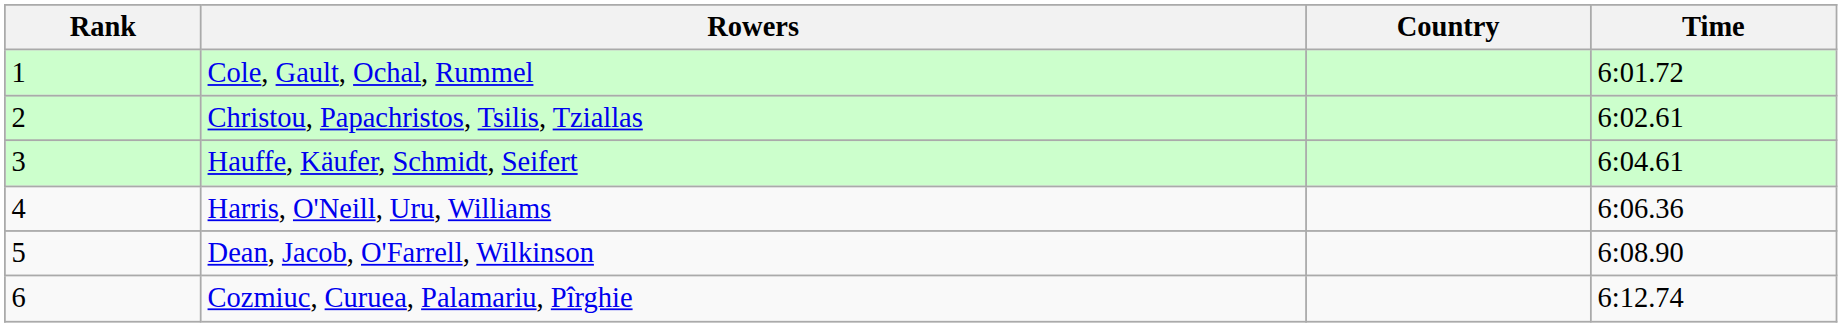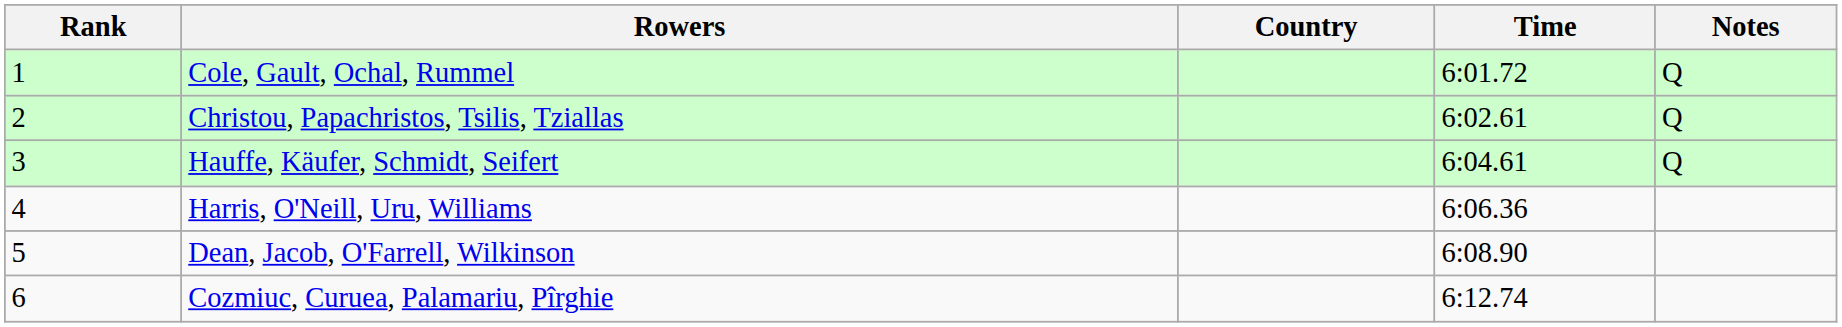 <table class="wikitable sortable" width=65%>
 <tr>
 <th>Rank</th>
 <th>Rowers</th>
 <th>Country</th>
 <th>Time</th>
+<th>Notes</th>
 </tr>
 <tr bgcolor=ccffcc>
 <td>1</td>
 <td><a href='#'>Cole</a>, <a href='#'>Gault</a>, <a href='#'>Ochal</a>, <a href='#'>Rummel</a></td>
 <td></td>
 <td>6:01.72</td>
+<td>Q</td>
 </tr>
 <tr bgcolor=ccffcc>
 <td>2</td>
 <td><a href='#'>Christou</a>, <a href='#'>Papachristos</a>, <a href='#'>Tsilis</a>, <a href='#'>Tziallas</a></td>
 <td></td>
 <td>6:02.61</td>
+<td>Q</td>
 </tr>
 <tr bgcolor=ccffcc>
 <td>3</td>
 <td><a href='#'>Hauffe</a>, <a href='#'>Käufer</a>, <a href='#'>Schmidt</a>, <a href='#'>Seifert</a></td>
 <td></td>
 <td>6:04.61</td>
+<td>Q</td>
 </tr>
 <tr>
 <td>4</td>
 <td><a href='#'>Harris</a>, <a href='#'>O'Neill</a>, <a href='#'>Uru</a>, <a href='#'>Williams</a></td>
 <td></td>
 <td>6:06.36</td>
+<td></td>
 </tr>
 <tr>
 <td>5</td>
 <td><a href='#'>Dean</a>, <a href='#'>Jacob</a>, <a href='#'>O'Farrell</a>, <a href='#'>Wilkinson</a></td>
 <td></td>
 <td>6:08.90</td>
+<td></td>
 </tr>
 <tr>
 <td>6</td>
 <td><a href='#'>Cozmiuc</a>, <a href='#'>Curuea</a>, <a href='#'>Palamariu</a>, <a href='#'>Pîrghie</a></td>
 <td></td>
 <td>6:12.74</td>
+<td></td>
 </tr>
 </table>
